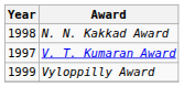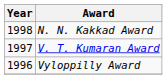 <table class="wikitable">
 <tr style="background:#ccc; text-align:center;">
 <th>Year</th>
 <th>Award</th>
 </tr>
 <tr>
 <td>1998</td>
 <td><em>N. N. Kakkad Award</em></td>
 </tr>
 <tr>
 <td>1997</td>
 <td><em><a href='#'>V. T. Kumaran Award</a></em></td>
 </tr>
 <tr>
-<td>1999</td>
+<td>1996</td>
 <td><em>Vyloppilly Award </em></td>
 </tr>
 <tr>
 </tr>
 </table>
